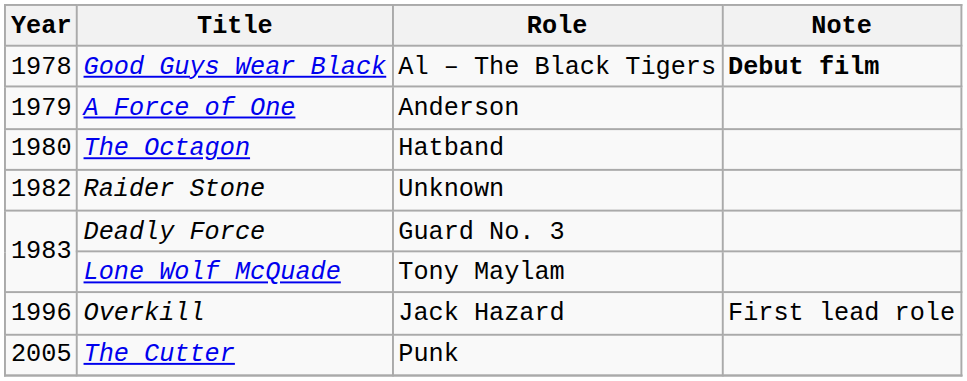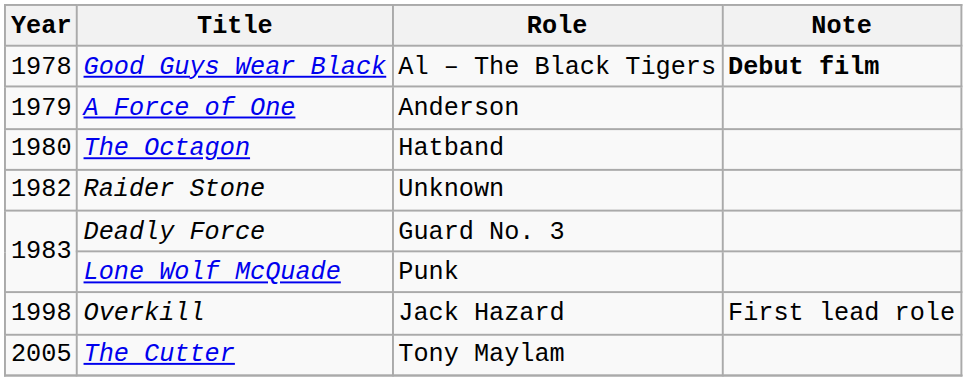 <table class="wikitable">
 <tr>
 <th>Year</th>
 <th>Title</th>
 <th>Role</th>
 <th>Note</th>
 </tr>
 <tr>
 <td>1978</td>
 <td><em><a href='#'>Good Guys Wear Black</a></em></td>
 <td>Al – The Black Tigers</td>
 <td><strong>Debut film</strong></td>
 </tr>
 <tr>
 <td>1979</td>
 <td><em><a href='#'>A Force of One</a></em></td>
 <td>Anderson</td>
 <td></td>
 </tr>
 <tr>
 <td>1980</td>
 <td><em><a href='#'>The Octagon</a></em></td>
 <td>Hatband</td>
 <td></td>
 </tr>
 <tr>
 <td>1982</td>
 <td><em>Raider Stone</em></td>
 <td>Unknown</td>
 <td></td>
 </tr>
 <tr>
 <td rowspan="2">1983</td>
 <td><em>Deadly Force</em></td>
 <td>Guard No. 3</td>
 <td></td>
 </tr>
 <tr>
 <td><em><a href='#'>Lone Wolf McQuade</a></em></td>
-<td>Tony Maylam</td>
+<td>Punk</td>
 <td></td>
 </tr>
 <tr>
-<td>1996</td>
+<td>1998</td>
 <td><em>Overkill</em></td>
 <td>Jack Hazard</td>
 <td>First lead role</td>
 </tr>
 <tr>
 <td>2005</td>
 <td><em><a href='#'>The Cutter</a></em></td>
-<td>Punk</td>
+<td>Tony Maylam</td>
 <td></td>
 </tr>
 <tr>
 </tr>
 </table>
